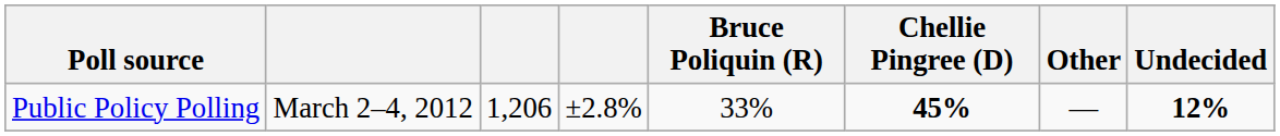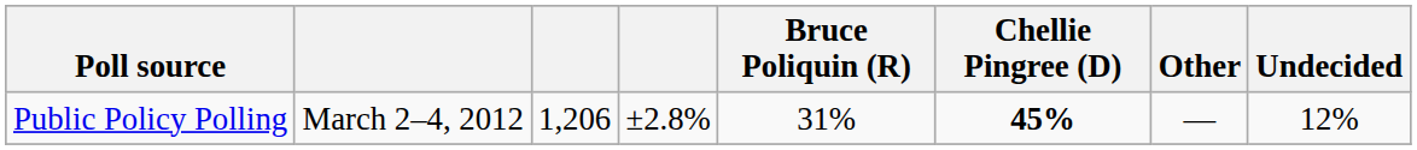 <table class="wikitable" style="text-align:center">
 <tr valign= bottom>
 <th>Poll source</th>
 <th></th>
 <th></th>
 <th></th>
 <th style="width:100px;">Bruce<br>Poliquin (R)</th>
 <th style="width:100px;">Chellie<br>Pingree (D)</th>
 <th>Other</th>
 <th>Undecided</th>
 </tr>
 <tr>
 <td align=left><a href='#'>Public Policy Polling</a></td>
 <td>March 2–4, 2012</td>
 <td>1,206</td>
 <td>±2.8%</td>
-<td>33%</td>
+<td>31%</td>
 <td><strong>45%</strong></td>
 <td>—</td>
-<td><strong>12%</strong></td>
+<td>12%</td>
 </tr>
 </table>
